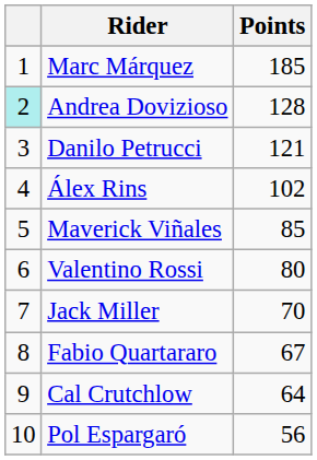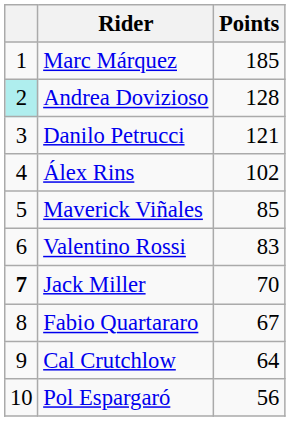 <table class="wikitable" style="font-size: 95%;">
 <tr>
 <th></th>
 <th>Rider</th>
 <th>Points</th>
 </tr>
 <tr>
 <td align=center>1</td>
 <td> <a href='#'>Marc Márquez</a></td>
 <td align=right>185</td>
 </tr>
 <tr>
 <td align=center style="background: paleturquoise;">2</td>
 <td> <a href='#'>Andrea Dovizioso</a></td>
 <td align=right>128</td>
 </tr>
 <tr>
 <td align=center>3</td>
 <td> <a href='#'>Danilo Petrucci</a></td>
 <td align=right>121</td>
 </tr>
 <tr>
 <td align=center>4</td>
 <td> <a href='#'>Álex Rins</a></td>
 <td align=right>102</td>
 </tr>
 <tr>
 <td align=center>5</td>
 <td> <a href='#'>Maverick Viñales</a></td>
 <td align=right>85</td>
 </tr>
 <tr>
 <td align=center>6</td>
 <td> <a href='#'>Valentino Rossi</a></td>
-<td align=right>80</td>
+<td align=right>83</td>
 </tr>
 <tr>
-<td align=center>7</td>
+<td align=center><strong>7</strong></td>
 <td> <a href='#'>Jack Miller</a></td>
 <td align=right>70</td>
 </tr>
 <tr>
 <td align=center>8</td>
 <td> <a href='#'>Fabio Quartararo</a></td>
 <td align=right>67</td>
 </tr>
 <tr>
 <td align=center>9</td>
 <td> <a href='#'>Cal Crutchlow</a></td>
 <td align=right>64</td>
 </tr>
 <tr>
 <td align=center>10</td>
 <td> <a href='#'>Pol Espargaró</a></td>
 <td align=right>56</td>
 </tr>
 </table>
